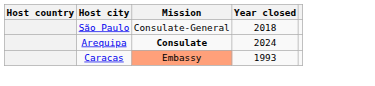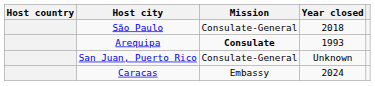 <table class="wikitable plainrowheaders" style="text-align:center;">
 <tr>
 <th scope="col">Host country</th>
 <th scope="col">Host city</th>
 <th scope="col">Mission</th>
 <th scope="col">Year closed</th>
 <th scope="col"></th>
 </tr>
 <tr>
 <th scope="row"></th>
 <td><a href='#'>São Paulo</a></td>
 <td>Consulate-General</td>
 <td>2018</td>
 <td></td>
 </tr>
 <tr>
 <th scope="row"></th>
 <td><a href='#'>Arequipa</a></td>
 <td><strong>Consulate</strong></td>
-<td>2024</td>
+<td>1993</td>
+<td></td>
+</tr>
+<tr>
+<th scope="row"></th>
+<td><a href='#'>San Juan, Puerto Rico</a></td>
+<td>Consulate-General</td>
+<td>Unknown</td>
 <td></td>
 </tr>
 <tr>
 <th scope="row"></th>
 <td><a href='#'>Caracas</a></td>
-<td style="background: lightsalmon;">Embassy</td>
-<td>1993</td>
+<td>Embassy</td>
+<td>2024</td>
 <td></td>
 </tr>
 </table>
